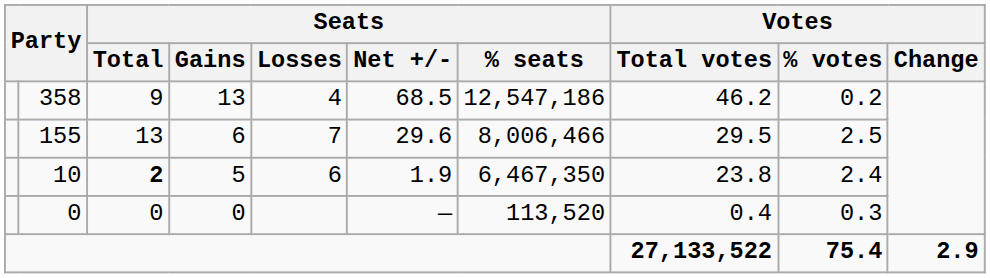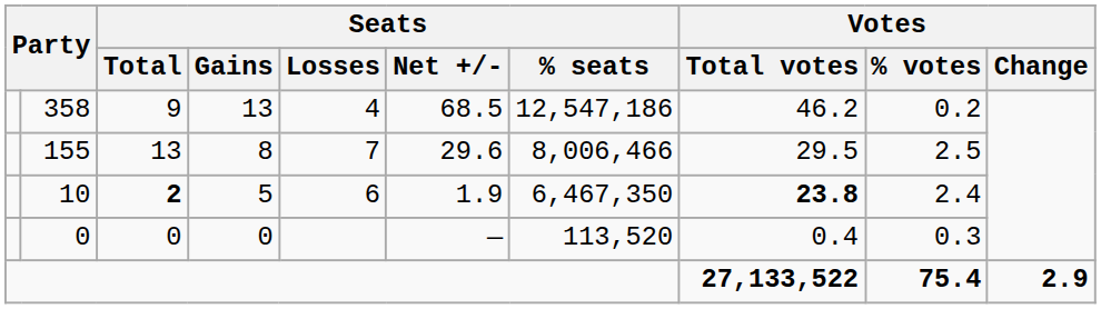 <table class="wikitable" style="text-align:right; font-size:95%;">
 <tr>
 <th colspan="2" rowspan="2">Party</th>
 <th colspan="5">Seats</th>
 <th colspan="3">Votes</th>
 </tr>
 <tr>
 <th>Total</th>
 <th>Gains</th>
 <th>Losses</th>
 <th>Net +/-</th>
 <th>% seats</th>
 <th>Total votes</th>
 <th>% votes</th>
 <th>Change</th>
 </tr>
 <tr>
 <td></td>
 <td align=“right”>358</td>
 <td align=“right”>9</td>
 <td align=“right”>13</td>
 <td align=“right”>4</td>
 <td align=“right”>68.5</td>
 <td align=“right”>12,547,186</td>
 <td align=“right”>46.2</td>
 <td align=“right”>0.2</td>
 </tr>
 <tr>
 <td></td>
 <td align=“right”>155</td>
 <td align=“right”>13</td>
-<td align=“right”>6</td>
+<td align=“right”>8</td>
 <td align=“right”>7</td>
 <td align=“right”>29.6</td>
 <td align=“right”>8,006,466</td>
 <td align=“right”>29.5</td>
 <td align=“right”>2.5</td>
 </tr>
 <tr>
 <td></td>
 <td align=“right”>10</td>
 <td align=“right”><strong>2</strong></td>
 <td align=“right”>5</td>
 <td align=“right”>6</td>
 <td align=“right”>1.9</td>
 <td align=“right”>6,467,350</td>
-<td align=“right”>23.8</td>
+<td align=“right”><strong>23.8</strong></td>
 <td align=“right”>2.4</td>
 </tr>
 <tr>
 <td></td>
 <td align=“right”>0</td>
 <td align=“right”>0</td>
 <td align=“right”>0</td>
 <td align="right"></td>
 <td align=“right”>—</td>
 <td align=“right”>113,520</td>
 <td align=“right”>0.4</td>
 <td align=“right”>0.3</td>
 </tr>
 <tr>
 <td colspan="7" rowspan="1" style="text-align:right"></td>
 <td align=“right”><strong>27,133,522</strong></td>
 <td align=“right”><strong>75.4</strong></td>
 <td align=“right”><strong>2.9</strong></td>
 </tr>
 </table>
